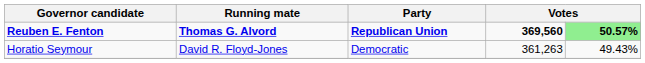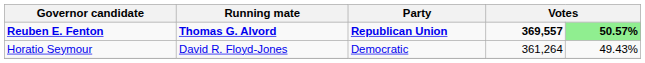 <table class=wikitable>
 <tr bgcolor=lightgrey>
 <th width="20%">Governor candidate</th>
 <th width="20%">Running mate</th>
 <th width="16%">Party</th>
 <th width="18%" colspan="2">Votes</th>
 </tr>
 <tr>
 <td><strong><a href='#'>Reuben E. Fenton</a></strong></td>
 <td><strong><a href='#'>Thomas G. Alvord</a></strong></td>
 <td><strong><a href='#'>Republican Union</a></strong></td>
-<td align="right"><strong>369,560</strong></td>
+<td align="right"><strong>369,557</strong></td>
 <td align="right" style="background: lightgreen;"><strong>50.57%</strong></td>
 </tr>
 <tr>
 <td><a href='#'>Horatio Seymour</a></td>
 <td><a href='#'>David R. Floyd-Jones</a></td>
 <td><a href='#'>Democratic</a></td>
-<td align="right">361,263</td>
+<td align="right">361,264</td>
 <td align="right">49.43%</td>
 </tr>
 <tr>
 </tr>
 </table>
